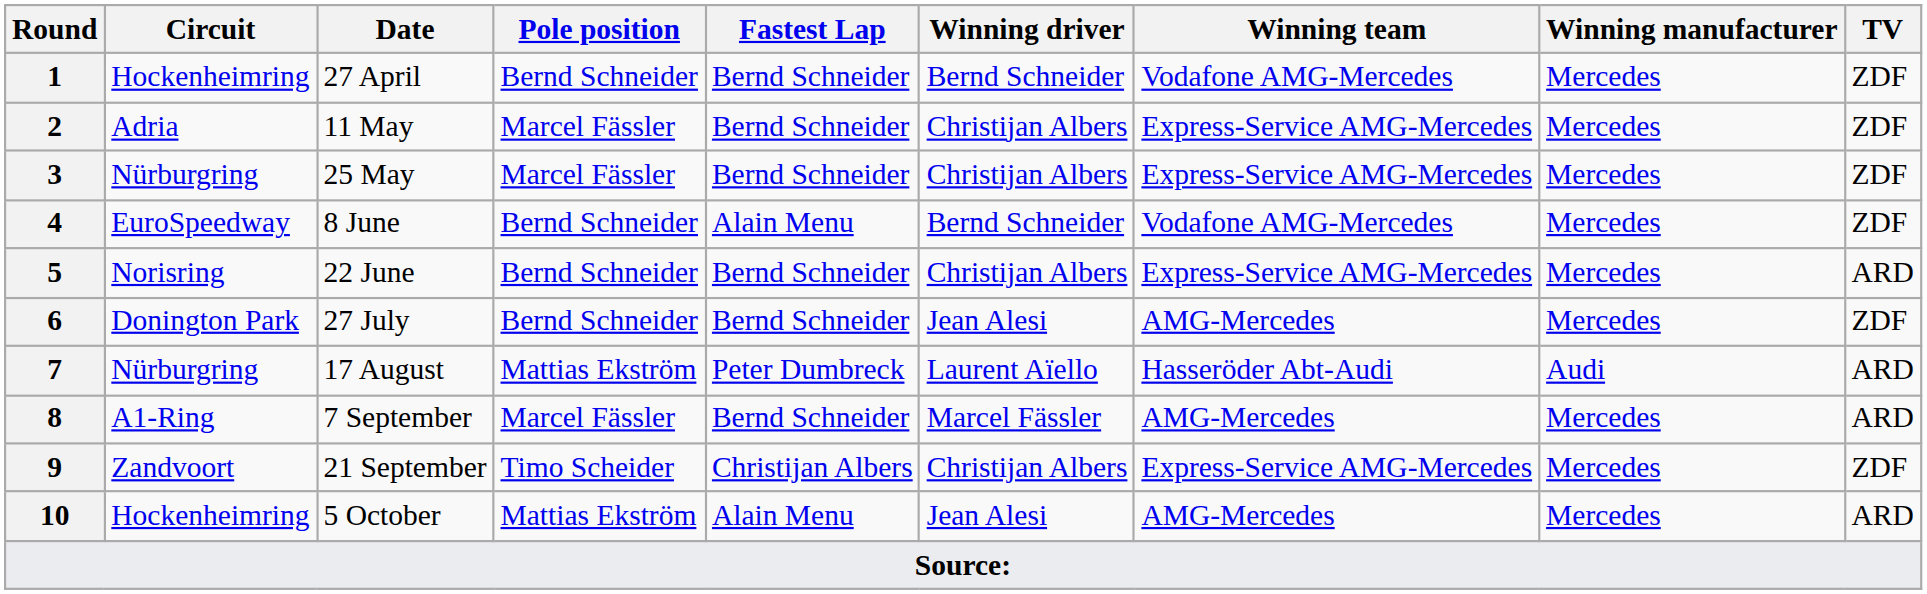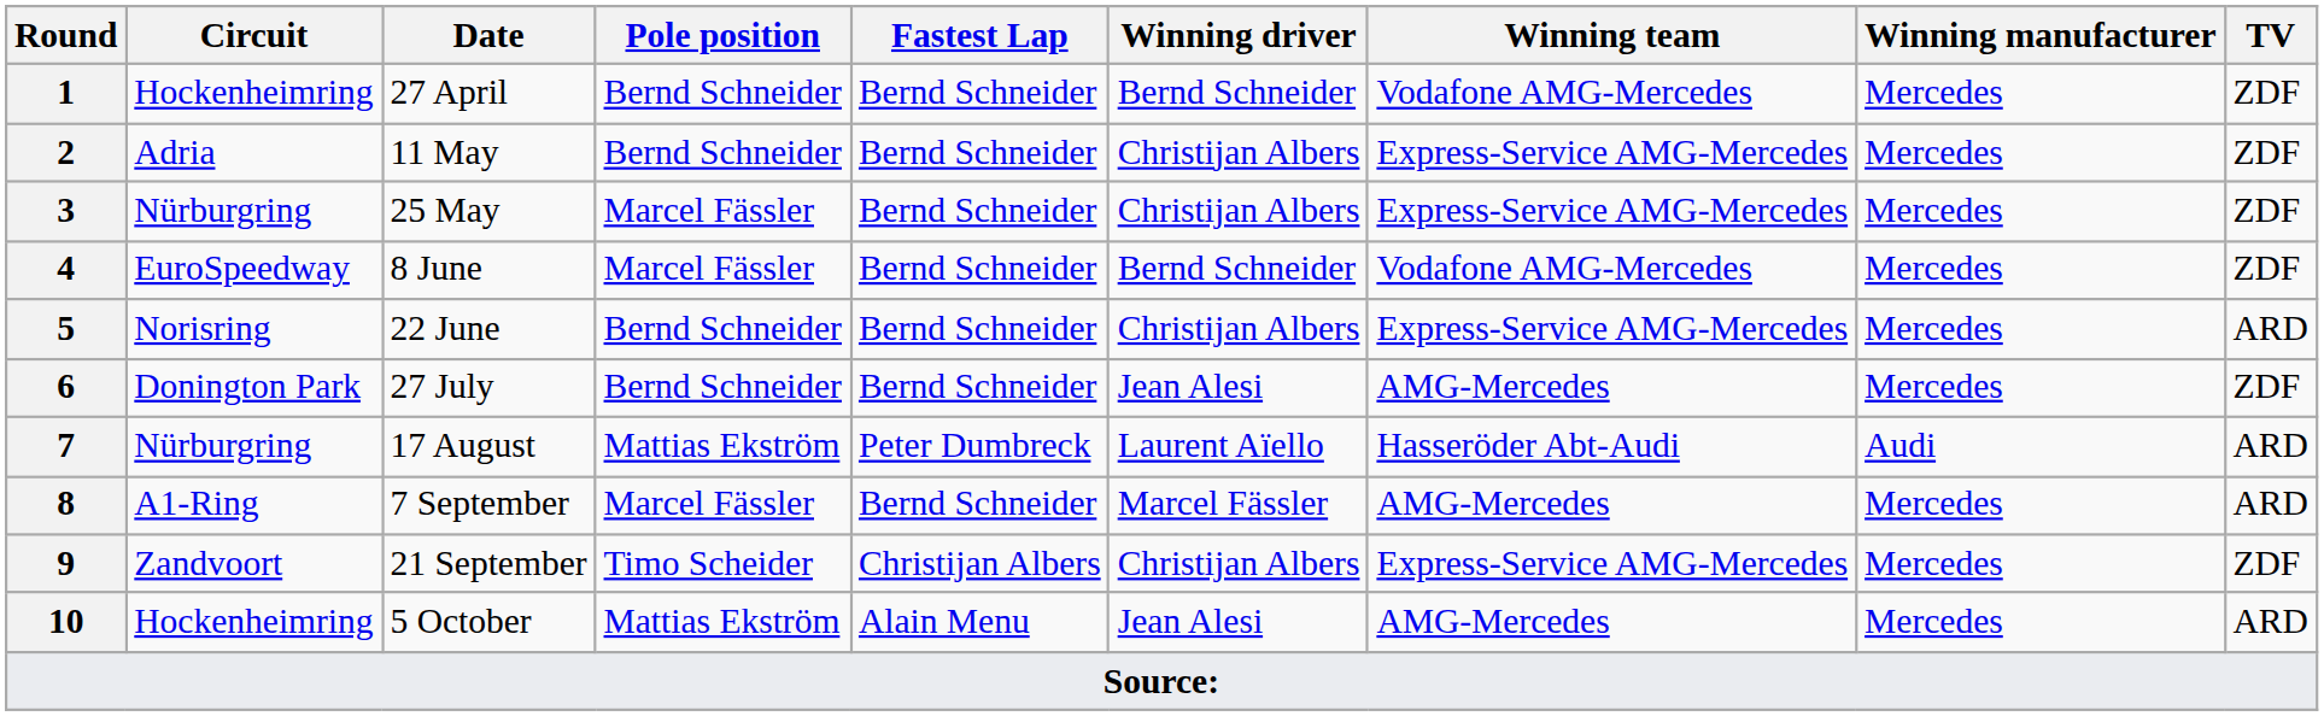 <table class="wikitable" style="font-size: 85%">
 <tr>
 <th>Round</th>
 <th>Circuit</th>
 <th>Date</th>
 <th><a href='#'>Pole position</a></th>
 <th><a href='#'>Fastest Lap</a></th>
 <th>Winning driver</th>
 <th>Winning team</th>
 <th>Winning manufacturer</th>
 <th>TV</th>
 </tr>
 <tr>
 <th>1</th>
 <td> <a href='#'>Hockenheimring</a></td>
 <td>27 April</td>
 <td> <a href='#'>Bernd Schneider</a></td>
 <td> <a href='#'>Bernd Schneider</a></td>
 <td> <a href='#'>Bernd Schneider</a></td>
 <td><a href='#'>Vodafone AMG-Mercedes</a></td>
 <td> <a href='#'>Mercedes</a></td>
 <td>ZDF</td>
 </tr>
 <tr>
 <th>2</th>
 <td> <a href='#'>Adria</a></td>
 <td>11 May</td>
-<td> <a href='#'>Marcel Fässler</a></td>
+<td> <a href='#'>Bernd Schneider</a></td>
 <td> <a href='#'>Bernd Schneider</a></td>
 <td> <a href='#'>Christijan Albers</a></td>
 <td><a href='#'>Express-Service AMG-Mercedes</a></td>
 <td> <a href='#'>Mercedes</a></td>
 <td>ZDF</td>
 </tr>
 <tr>
 <th>3</th>
 <td> <a href='#'>Nürburgring</a></td>
 <td>25 May</td>
 <td> <a href='#'>Marcel Fässler</a></td>
 <td> <a href='#'>Bernd Schneider</a></td>
 <td> <a href='#'>Christijan Albers</a></td>
 <td><a href='#'>Express-Service AMG-Mercedes</a></td>
 <td> <a href='#'>Mercedes</a></td>
 <td>ZDF</td>
 </tr>
 <tr>
 <th>4</th>
 <td> <a href='#'>EuroSpeedway</a></td>
 <td>8 June</td>
+<td> <a href='#'>Marcel Fässler</a></td>
 <td> <a href='#'>Bernd Schneider</a></td>
-<td> <a href='#'>Alain Menu</a></td>
 <td> <a href='#'>Bernd Schneider</a></td>
 <td><a href='#'>Vodafone AMG-Mercedes</a></td>
 <td> <a href='#'>Mercedes</a></td>
 <td>ZDF</td>
 </tr>
 <tr>
 <th>5</th>
 <td> <a href='#'>Norisring</a></td>
 <td>22 June</td>
 <td> <a href='#'>Bernd Schneider</a></td>
 <td> <a href='#'>Bernd Schneider</a></td>
 <td> <a href='#'>Christijan Albers</a></td>
 <td><a href='#'>Express-Service AMG-Mercedes</a></td>
 <td> <a href='#'>Mercedes</a></td>
 <td>ARD</td>
 </tr>
 <tr>
 <th>6</th>
 <td> <a href='#'>Donington Park</a></td>
 <td>27 July</td>
 <td> <a href='#'>Bernd Schneider</a></td>
 <td> <a href='#'>Bernd Schneider</a></td>
 <td> <a href='#'>Jean Alesi</a></td>
 <td><a href='#'>AMG-Mercedes</a></td>
 <td> <a href='#'>Mercedes</a></td>
 <td>ZDF</td>
 </tr>
 <tr>
 <th>7</th>
 <td> <a href='#'>Nürburgring</a></td>
 <td>17 August</td>
 <td> <a href='#'>Mattias Ekström</a></td>
 <td> <a href='#'>Peter Dumbreck</a></td>
 <td> <a href='#'>Laurent Aïello</a></td>
 <td><a href='#'>Hasseröder Abt-Audi</a></td>
 <td> <a href='#'>Audi</a></td>
 <td>ARD</td>
 </tr>
 <tr>
 <th>8</th>
 <td> <a href='#'>A1-Ring</a></td>
 <td>7 September</td>
 <td> <a href='#'>Marcel Fässler</a></td>
 <td> <a href='#'>Bernd Schneider</a></td>
 <td> <a href='#'>Marcel Fässler</a></td>
 <td><a href='#'>AMG-Mercedes</a></td>
 <td> <a href='#'>Mercedes</a></td>
 <td>ARD</td>
 </tr>
 <tr>
 <th>9</th>
 <td> <a href='#'>Zandvoort</a></td>
 <td>21 September</td>
 <td> <a href='#'>Timo Scheider</a></td>
 <td> <a href='#'>Christijan Albers</a></td>
 <td> <a href='#'>Christijan Albers</a></td>
 <td><a href='#'>Express-Service AMG-Mercedes</a></td>
 <td> <a href='#'>Mercedes</a></td>
 <td>ZDF</td>
 </tr>
 <tr>
 <th>10</th>
 <td> <a href='#'>Hockenheimring</a></td>
 <td>5 October</td>
 <td> <a href='#'>Mattias Ekström</a></td>
 <td> <a href='#'>Alain Menu</a></td>
 <td> <a href='#'>Jean Alesi</a></td>
 <td><a href='#'>AMG-Mercedes</a></td>
 <td> <a href='#'>Mercedes</a></td>
 <td>ARD</td>
 </tr>
 <tr class="sortbottom">
 <td colspan="9" style="background-color:#EAECF0;text-align:center"><strong>Source:</strong></td>
 </tr>
 </table>
